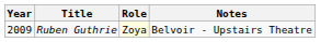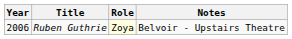 <table class="wikitable sortable">
 <tr>
 <th>Year</th>
 <th>Title</th>
 <th>Role</th>
 <th class="unsortable">Notes</th>
 </tr>
 <tr>
-<td>2009</td>
+<td>2006</td>
 <td><em>Ruben Guthrie</em></td>
 <td style="background: lightyellow;">Zoya</td>
 <td>Belvoir - Upstairs Theatre</td>
 </tr>
 </table>
